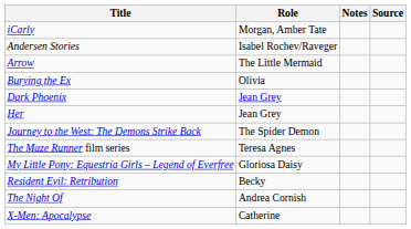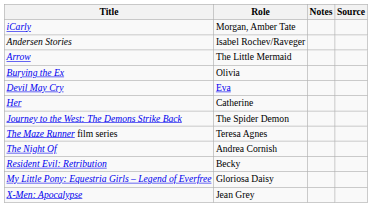 <table class="wikitable sortable plainrowheaders">
 <tr>
 <th>Title</th>
 <th>Role</th>
 <th class="unsortable">Notes</th>
 <th class="unsortable">Source</th>
 </tr>
 <tr>
 <td><em><a href='#'>iCarly</a></em></td>
 <td>Morgan, Amber Tate</td>
 <td></td>
 <td></td>
 </tr>
 <tr>
 <td><em>Andersen Stories</em></td>
 <td>Isabel Rochev/Raveger</td>
 <td></td>
 <td></td>
 </tr>
 <tr>
 <td><em><a href='#'>Arrow</a></em></td>
 <td>The Little Mermaid</td>
 <td></td>
 <td></td>
 </tr>
 <tr>
 <td><em><a href='#'>Burying the Ex</a></em></td>
 <td>Olivia</td>
 <td></td>
 <td></td>
 </tr>
 <tr>
-<td><em><a href='#'>Dark Phoenix</a></em></td>
-<td><a href='#'>Jean Grey</a></td>
+<td><em><a href='#'>Devil May Cry</a></em></td>
+<td><a href='#'>Eva</a></td>
 <td></td>
 <td></td>
 </tr>
 <tr>
 <td><em><a href='#'>Her</a></em></td>
-<td>Jean Grey</td>
+<td>Catherine</td>
 <td></td>
 <td></td>
 </tr>
 <tr>
 <td><em><a href='#'>Journey to the West: The Demons Strike Back</a></em></td>
 <td>The Spider Demon</td>
 <td></td>
 <td></td>
 </tr>
 <tr>
 <td><em><a href='#'>The Maze Runner</a></em> film series</td>
 <td>Teresa Agnes</td>
 <td></td>
 <td></td>
 </tr>
 <tr>
-<td><em><a href='#'>My Little Pony: Equestria Girls – Legend of Everfree</a></em></td>
-<td>Gloriosa Daisy</td>
+<td><em><a href='#'>The Night Of</a></em></td>
+<td>Andrea Cornish</td>
 <td></td>
 <td></td>
 </tr>
 <tr>
 <td><em><a href='#'>Resident Evil: Retribution</a></em></td>
 <td>Becky</td>
 <td></td>
 <td></td>
 </tr>
 <tr>
-<td><em><a href='#'>The Night Of</a></em></td>
-<td>Andrea Cornish</td>
+<td><em><a href='#'>My Little Pony: Equestria Girls – Legend of Everfree</a></em></td>
+<td>Gloriosa Daisy</td>
 <td></td>
 <td></td>
 </tr>
 <tr>
 <td><em><a href='#'>X-Men: Apocalypse</a></em></td>
-<td>Catherine</td>
+<td>Jean Grey</td>
 <td></td>
 <td></td>
 </tr>
 </table>
